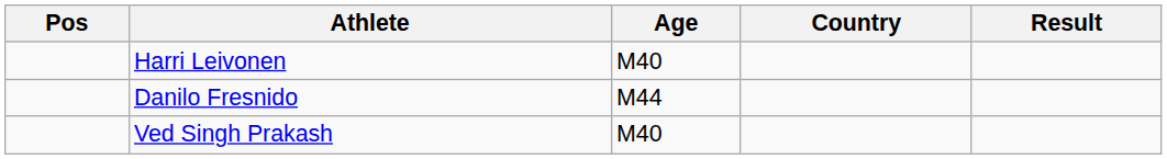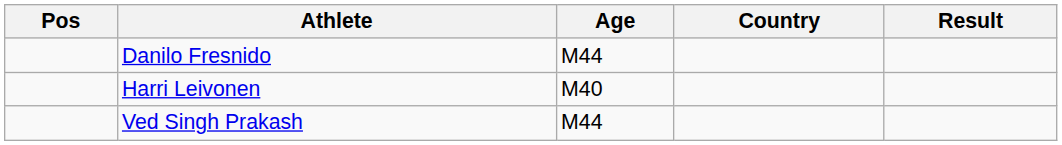 <table class="wikitable"  style="text-align:center; width:50%;">
 <tr>
 <th>Pos</th>
 <th>Athlete</th>
 <th>Age</th>
 <th>Country</th>
 <th>Result</th>
 </tr>
 <tr>
 <td align=center></td>
+<td align=left><a href='#'>Danilo Fresnido</a></td>
+<td align=left>M44</td>
+<td align=left></td>
+<td></td>
+</tr>
+<tr>
+<td align=center></td>
 <td align=left><a href='#'>Harri Leivonen</a></td>
 <td align=left>M40</td>
 <td align=left></td>
 <td></td>
 </tr>
 <tr>
 <td align=center></td>
-<td align=left><a href='#'>Danilo Fresnido</a></td>
+<td align=left><a href='#'>Ved Singh Prakash</a></td>
 <td align=left>M44</td>
 <td align=left></td>
 <td></td>
 </tr>
-<tr>
-<td align=center></td>
-<td align=left><a href='#'>Ved Singh Prakash</a></td>
-<td align=left>M40</td>
-<td align=left></td>
-<td></td>
-</tr>
 </table>
